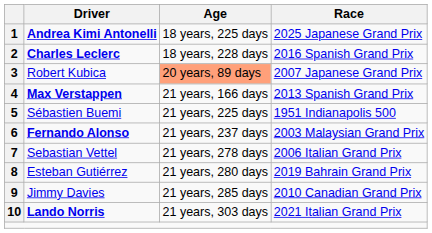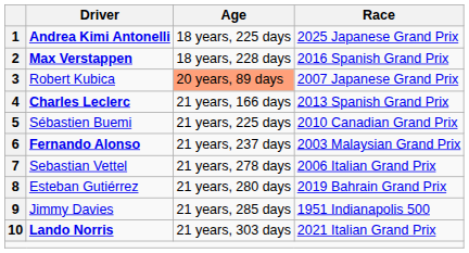 <table class="wikitable">
 <tr>
 <th></th>
 <th>Driver</th>
 <th>Age</th>
 <th>Race</th>
 </tr>
 <tr>
 <th>1</th>
 <td> <strong><a href='#'>Andrea Kimi Antonelli</a></strong></td>
 <td>18 years, 225 days</td>
 <td><a href='#'>2025 Japanese Grand Prix</a></td>
 </tr>
 <tr>
 <th>2</th>
-<td> <strong><a href='#'>Charles Leclerc</a></strong></td>
+<td> <strong><a href='#'>Max Verstappen</a></strong></td>
 <td>18 years, 228 days</td>
 <td><a href='#'>2016 Spanish Grand Prix</a></td>
 </tr>
 <tr>
 <th>3</th>
 <td> <a href='#'>Robert Kubica</a></td>
 <td style="background: lightsalmon;">20 years, 89 days</td>
 <td><a href='#'>2007 Japanese Grand Prix</a></td>
 </tr>
 <tr>
 <th>4</th>
-<td> <strong><a href='#'>Max Verstappen</a></strong></td>
+<td> <strong><a href='#'>Charles Leclerc</a></strong></td>
 <td>21 years, 166 days</td>
 <td><a href='#'>2013 Spanish Grand Prix</a></td>
 </tr>
 <tr>
 <th>5</th>
 <td> <a href='#'>Sébastien Buemi</a></td>
 <td>21 years, 225 days</td>
-<td><a href='#'>1951 Indianapolis 500</a></td>
+<td><a href='#'>2010 Canadian Grand Prix</a></td>
 </tr>
 <tr>
 <th>6</th>
 <td> <strong><a href='#'>Fernando Alonso</a></strong></td>
 <td>21 years, 237 days</td>
 <td><a href='#'>2003 Malaysian Grand Prix</a></td>
 </tr>
 <tr>
 <th>7</th>
 <td> <a href='#'>Sebastian Vettel</a></td>
 <td>21 years, 278 days</td>
 <td><a href='#'>2006 Italian Grand Prix</a></td>
 </tr>
 <tr>
 <th>8</th>
 <td> <a href='#'>Esteban Gutiérrez</a></td>
 <td>21 years, 280 days</td>
 <td><a href='#'>2019 Bahrain Grand Prix</a></td>
 </tr>
 <tr>
 <th>9</th>
 <td> <a href='#'>Jimmy Davies</a></td>
 <td>21 years, 285 days</td>
-<td><a href='#'>2010 Canadian Grand Prix</a></td>
+<td><a href='#'>1951 Indianapolis 500</a></td>
 </tr>
 <tr>
 <th>10</th>
 <td> <strong><a href='#'>Lando Norris</a></strong></td>
 <td>21 years, 303 days</td>
 <td><a href='#'>2021 Italian Grand Prix</a></td>
 </tr>
 <tr align=center>
 <td colspan=4></td>
 </tr>
 </table>
